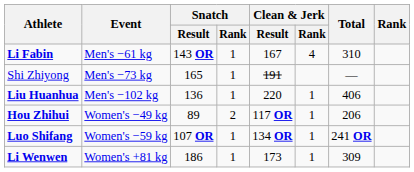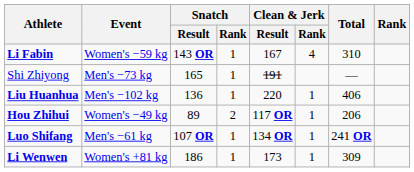 <table class="wikitable" style="font-size:90%">
 <tr>
 <th rowspan="2">Athlete</th>
 <th rowspan="2">Event</th>
 <th colspan="2">Snatch</th>
 <th colspan="2">Clean & Jerk</th>
 <th rowspan="2">Total</th>
 <th rowspan="2">Rank</th>
 </tr>
 <tr style="font-size:95%">
 <th>Result</th>
 <th>Rank</th>
 <th>Result</th>
 <th>Rank</th>
 </tr>
 <tr align=center>
 <td align=left><strong><a href='#'>Li Fabin</a></strong></td>
-<td align=left><a href='#'>Men's −61 kg</a></td>
+<td align=left><a href='#'>Women's −59 kg</a></td>
 <td>143 <strong><a href='#'>OR</a></strong></td>
 <td>1</td>
 <td>167</td>
 <td>4</td>
 <td>310</td>
 <td></td>
 </tr>
 <tr align=center>
 <td align=left><a href='#'>Shi Zhiyong</a></td>
 <td align=left><a href='#'>Men's −73 kg</a></td>
 <td>165</td>
 <td>1</td>
 <td><s>191</s></td>
 <td></td>
 <td>—</td>
 <td></td>
 </tr>
 <tr align=center>
 <td align=left><strong><a href='#'>Liu Huanhua</a></strong></td>
 <td align=left><a href='#'>Men's −102 kg</a></td>
 <td>136</td>
 <td>1</td>
 <td>220</td>
 <td>1</td>
 <td>406</td>
 <td></td>
 </tr>
 <tr align=center>
 <td align=left><strong><a href='#'>Hou Zhihui</a></strong></td>
 <td align=left><a href='#'>Women's −49 kg</a></td>
 <td>89</td>
 <td>2</td>
 <td>117 <strong><a href='#'>OR</a></strong></td>
 <td>1</td>
 <td>206</td>
 <td></td>
 </tr>
 <tr align=center>
 <td align=left><strong><a href='#'>Luo Shifang</a></strong></td>
-<td align=left><a href='#'>Women's −59 kg</a></td>
+<td align=left><a href='#'>Men's −61 kg</a></td>
 <td>107 <strong><a href='#'>OR</a></strong></td>
 <td>1</td>
 <td>134 <strong><a href='#'>OR</a></strong></td>
 <td>1</td>
 <td>241 <strong><a href='#'>OR</a></strong></td>
 <td></td>
 </tr>
 <tr align=center>
 <td align=left><strong><a href='#'>Li Wenwen</a></strong></td>
 <td align=left><a href='#'>Women's +81 kg</a></td>
 <td>186</td>
 <td>1</td>
 <td>173</td>
 <td>1</td>
 <td>309</td>
 <td></td>
 </tr>
 </table>
